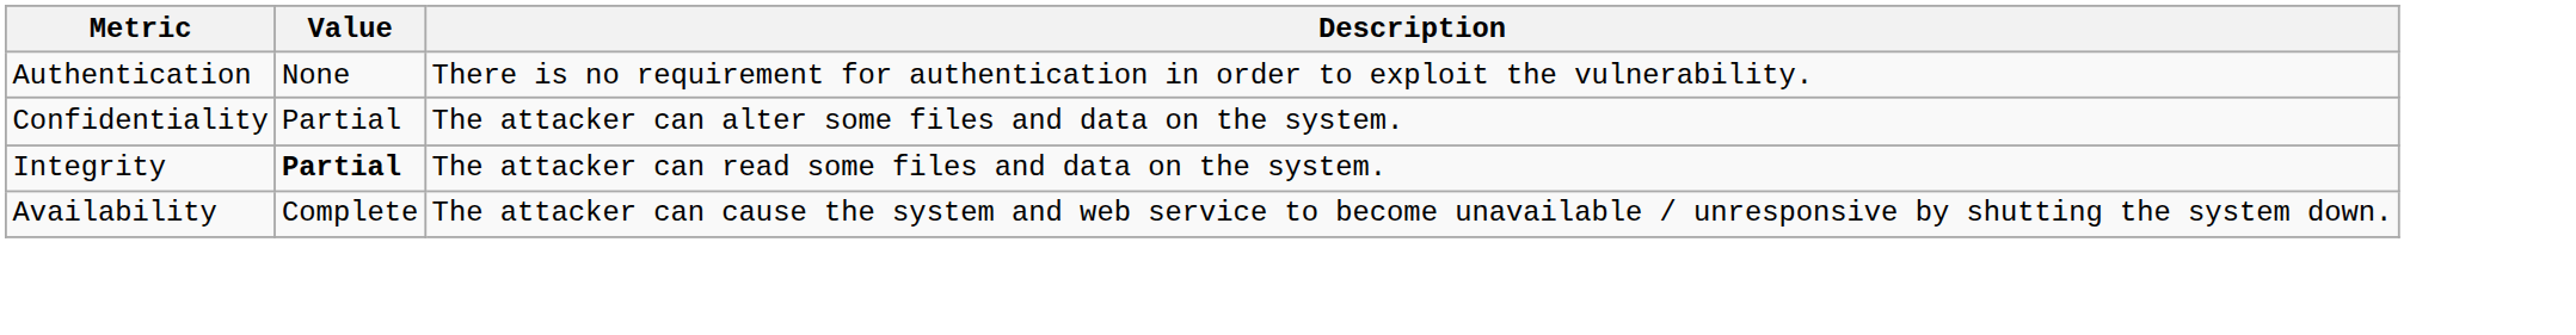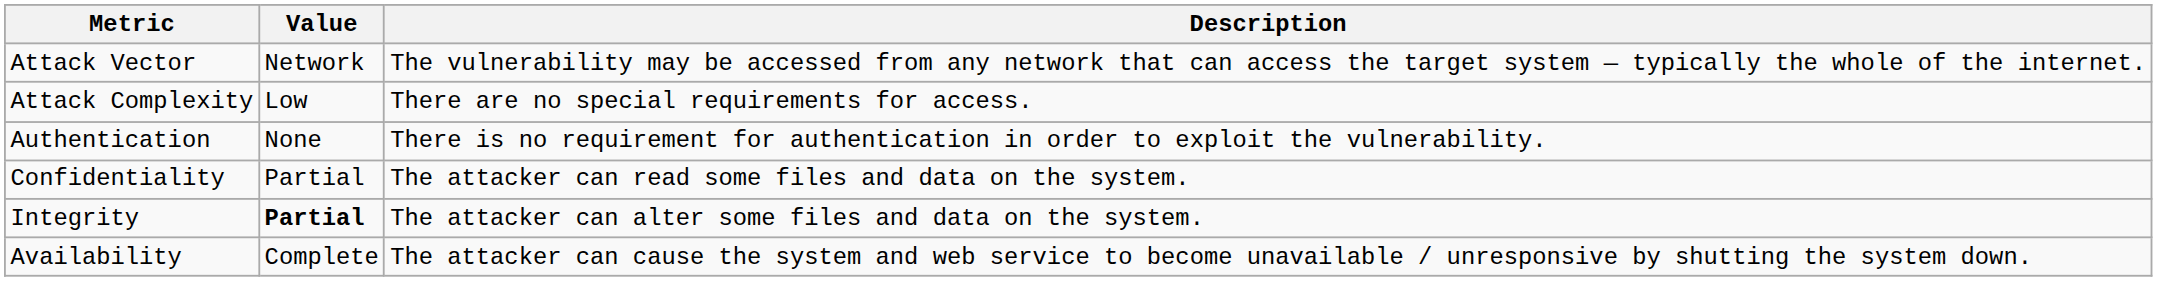 <table class="wikitable">
 <tr>
 <th>Metric</th>
 <th>Value</th>
 <th>Description</th>
+</tr>
+<tr>
+<td>Attack Vector</td>
+<td>Network</td>
+<td>The vulnerability may be accessed from any network that can access the target system — typically the whole of the internet.</td>
+</tr>
+<tr>
+<td>Attack Complexity</td>
+<td>Low</td>
+<td>There are no special requirements for access.</td>
 </tr>
 <tr>
 <td>Authentication</td>
 <td>None</td>
 <td>There is no requirement for authentication in order to exploit the vulnerability.</td>
 </tr>
 <tr>
 <td>Confidentiality</td>
 <td>Partial</td>
-<td>The attacker can alter some files and data on the system.</td>
+<td>The attacker can read some files and data on the system.</td>
 </tr>
 <tr>
 <td>Integrity</td>
 <td><strong>Partial</strong></td>
-<td>The attacker can read some files and data on the system.</td>
+<td>The attacker can alter some files and data on the system.</td>
 </tr>
 <tr>
 <td>Availability</td>
 <td>Complete</td>
 <td>The attacker can cause the system and web service to become unavailable / unresponsive by shutting the system down.</td>
 </tr>
 </table>
